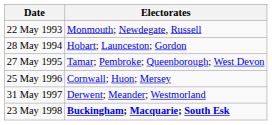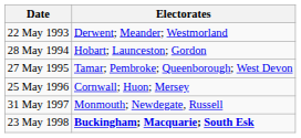 <table class=wikitable>
 <tr>
 <th>Date</th>
 <th>Electorates</th>
 </tr>
 <tr>
 <td>22 May 1993</td>
-<td><a href='#'>Monmouth</a>; <a href='#'>Newdegate</a>, <a href='#'>Russell</a></td>
+<td><a href='#'>Derwent</a>; <a href='#'>Meander</a>; <a href='#'>Westmorland</a></td>
 </tr>
 <tr>
 <td>28 May 1994</td>
 <td><a href='#'>Hobart</a>; <a href='#'>Launceston</a>; <a href='#'>Gordon</a></td>
 </tr>
 <tr>
 <td>27 May 1995</td>
 <td><a href='#'>Tamar</a>; <a href='#'>Pembroke</a>; <a href='#'>Queenborough</a>; <a href='#'>West Devon</a></td>
 </tr>
 <tr>
 <td>25 May 1996</td>
 <td><a href='#'>Cornwall</a>; <a href='#'>Huon</a>; <a href='#'>Mersey</a></td>
 </tr>
 <tr>
 <td>31 May 1997</td>
-<td><a href='#'>Derwent</a>; <a href='#'>Meander</a>; <a href='#'>Westmorland</a></td>
+<td><a href='#'>Monmouth</a>; <a href='#'>Newdegate</a>, <a href='#'>Russell</a></td>
 </tr>
 <tr>
 <td>23 May 1998</td>
 <td><strong><a href='#'>Buckingham</a>; <a href='#'>Macquarie</a>; <a href='#'>South Esk</a></strong></td>
 </tr>
 </table>
